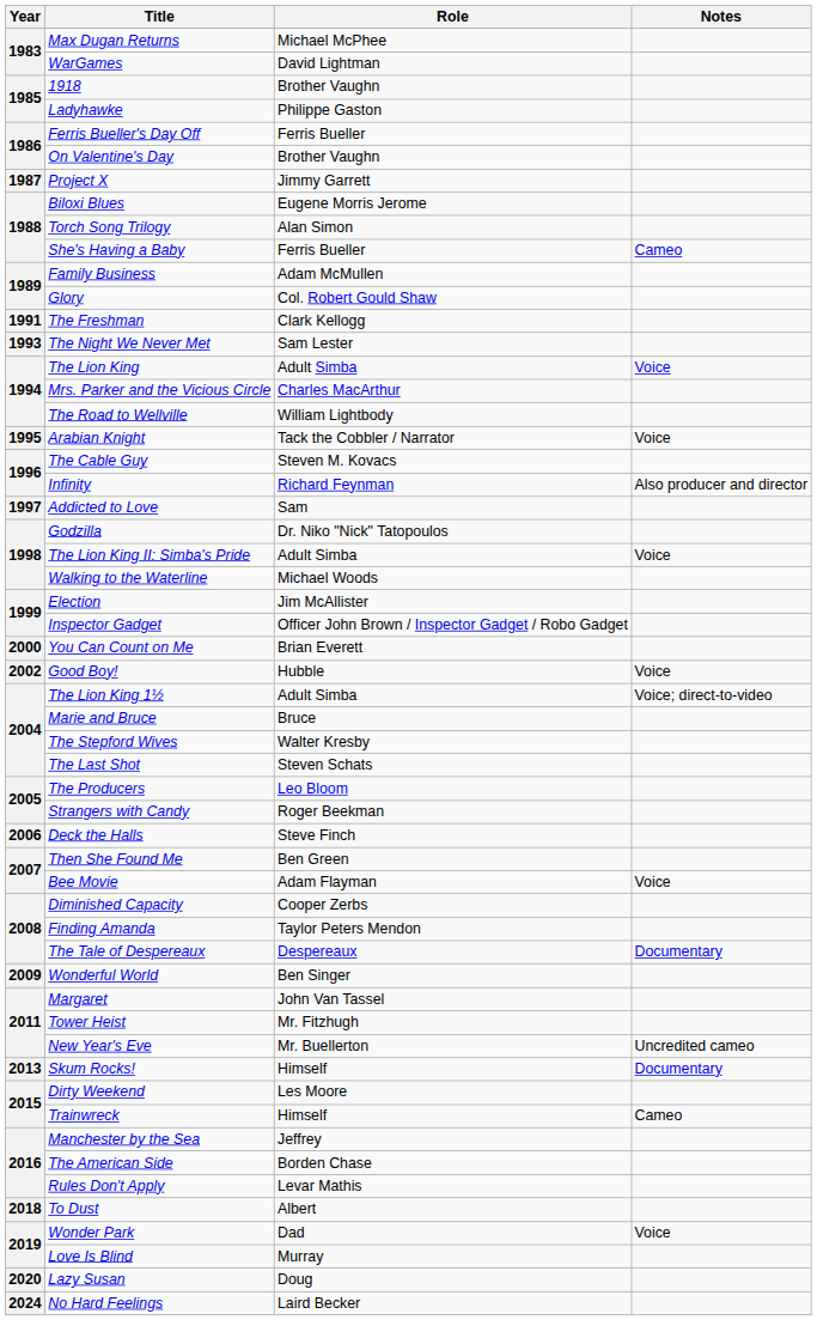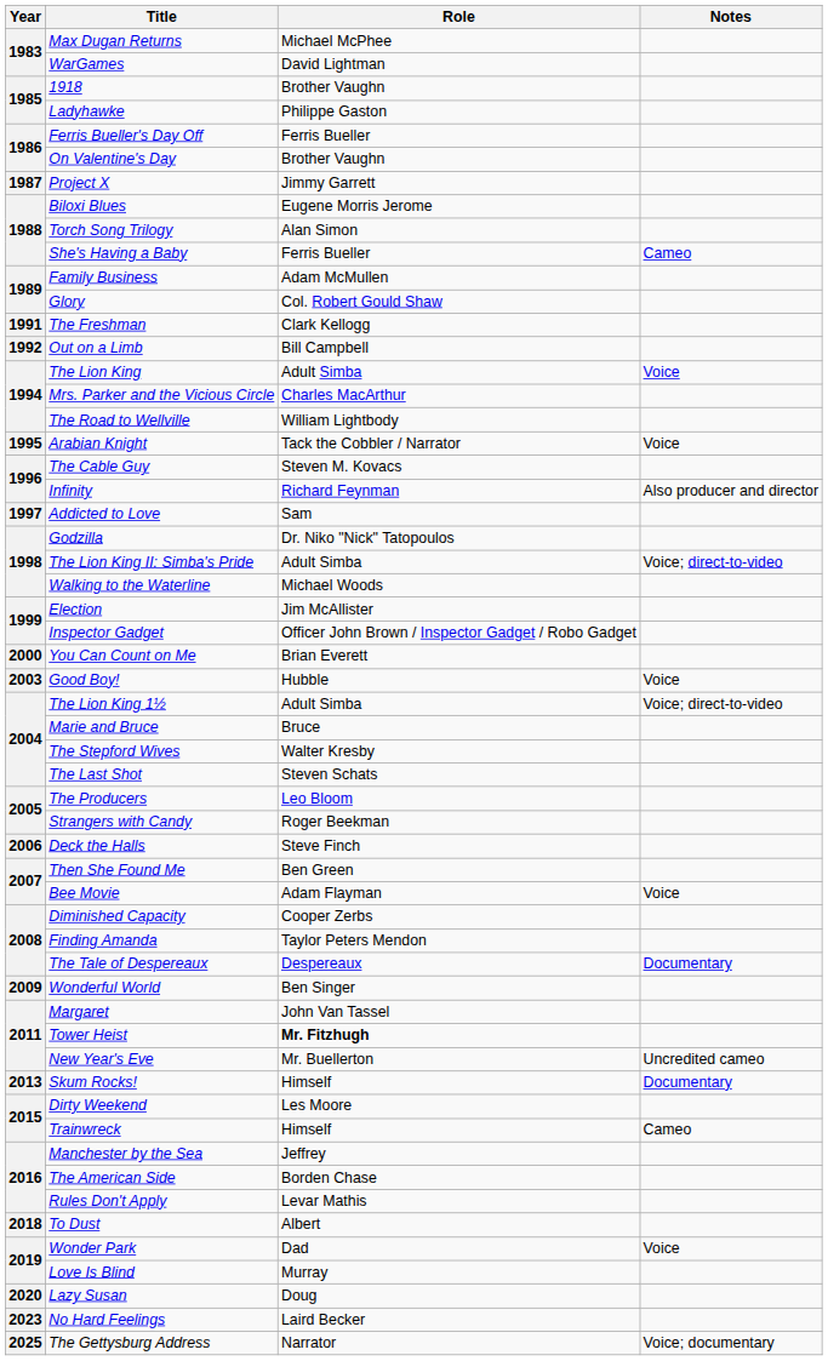 <table class="wikitable unsortable">
 <tr>
 <th>Year</th>
 <th>Title</th>
 <th>Role</th>
 <th>Notes</th>
 </tr>
 <tr>
 <th rowspan=2>1983</th>
 <td><em><a href='#'>Max Dugan Returns</a></em></td>
 <td>Michael McPhee</td>
 <td></td>
 </tr>
 <tr>
 <td><em><a href='#'>WarGames</a></em></td>
 <td>David Lightman</td>
 <td></td>
 </tr>
 <tr>
 <th rowspan=2>1985</th>
 <td><em><a href='#'>1918</a></em></td>
 <td>Brother Vaughn</td>
 <td></td>
 </tr>
 <tr>
 <td><em><a href='#'>Ladyhawke</a></em></td>
 <td>Philippe Gaston</td>
 <td></td>
 </tr>
 <tr>
 <th rowspan=2>1986</th>
 <td><em><a href='#'>Ferris Bueller's Day Off</a></em></td>
 <td>Ferris Bueller</td>
 <td></td>
 </tr>
 <tr>
 <td><em><a href='#'>On Valentine's Day</a></em></td>
 <td>Brother Vaughn</td>
 <td></td>
 </tr>
 <tr>
 <th>1987</th>
 <td><em><a href='#'>Project X</a></em></td>
 <td>Jimmy Garrett</td>
 <td></td>
 </tr>
 <tr>
 <th rowspan=3>1988</th>
 <td><em><a href='#'>Biloxi Blues</a></em></td>
 <td>Eugene Morris Jerome</td>
 <td></td>
 </tr>
 <tr>
 <td><em><a href='#'>Torch Song Trilogy</a></em></td>
 <td>Alan Simon</td>
 <td></td>
 </tr>
 <tr>
 <td><em><a href='#'>She's Having a Baby</a></em></td>
 <td>Ferris Bueller</td>
 <td><a href='#'>Cameo</a></td>
 </tr>
 <tr>
 <th rowspan=2>1989</th>
 <td><em><a href='#'>Family Business</a></em></td>
 <td>Adam McMullen</td>
 <td></td>
 </tr>
 <tr>
 <td><em><a href='#'>Glory</a></em></td>
 <td>Col. <a href='#'>Robert Gould Shaw</a></td>
 <td></td>
 </tr>
 <tr>
 <th>1991</th>
 <td><em><a href='#'>The Freshman</a></em></td>
 <td>Clark Kellogg</td>
 <td></td>
 </tr>
 <tr>
-<th>1993</th>
-<td><em><a href='#'>The Night We Never Met</a></em></td>
-<td>Sam Lester</td>
+<th>1992</th>
+<td><em><a href='#'>Out on a Limb</a></em></td>
+<td>Bill Campbell</td>
 <td></td>
 </tr>
 <tr>
 <th rowspan=3>1994</th>
 <td><em><a href='#'>The Lion King</a></em></td>
 <td>Adult <a href='#'>Simba</a></td>
 <td><a href='#'>Voice</a></td>
 </tr>
 <tr>
 <td><em><a href='#'>Mrs. Parker and the Vicious Circle</a></em></td>
 <td><a href='#'>Charles MacArthur</a></td>
 <td></td>
 </tr>
 <tr>
 <td><em><a href='#'>The Road to Wellville</a></em></td>
 <td>William Lightbody</td>
 <td></td>
 </tr>
 <tr>
 <th>1995</th>
 <td><em><a href='#'>Arabian Knight</a></em></td>
 <td>Tack the Cobbler / Narrator</td>
 <td>Voice</td>
 </tr>
 <tr>
 <th rowspan=2>1996</th>
 <td><em><a href='#'>The Cable Guy</a></em></td>
 <td>Steven M. Kovacs</td>
 <td></td>
 </tr>
 <tr>
 <td><em><a href='#'>Infinity</a></em></td>
 <td><a href='#'>Richard Feynman</a></td>
 <td>Also producer and director</td>
 </tr>
 <tr>
 <th>1997</th>
 <td><em><a href='#'>Addicted to Love</a></em></td>
 <td>Sam</td>
 <td></td>
 </tr>
 <tr>
 <th rowspan=3>1998</th>
 <td><em><a href='#'>Godzilla</a></em></td>
 <td>Dr. Niko "Nick" Tatopoulos</td>
 <td></td>
 </tr>
 <tr>
 <td><em><a href='#'>The Lion King II: Simba's Pride</a></em></td>
 <td>Adult Simba</td>
-<td>Voice</td>
+<td>Voice; <a href='#'>direct-to-video</a></td>
 </tr>
 <tr>
 <td><em><a href='#'>Walking to the Waterline</a></em></td>
 <td>Michael Woods</td>
 <td></td>
 </tr>
 <tr>
 <th rowspan=2>1999</th>
 <td><em><a href='#'>Election</a></em></td>
 <td>Jim McAllister</td>
 <td></td>
 </tr>
 <tr>
 <td><em><a href='#'>Inspector Gadget</a></em></td>
 <td>Officer John Brown / <a href='#'>Inspector Gadget</a> / Robo Gadget</td>
 <td></td>
 </tr>
 <tr>
 <th>2000</th>
 <td><em><a href='#'>You Can Count on Me</a></em></td>
 <td>Brian Everett</td>
 <td></td>
 </tr>
 <tr>
-<th>2002</th>
+<th>2003</th>
 <td><em><a href='#'>Good Boy!</a></em></td>
 <td>Hubble</td>
 <td>Voice</td>
 </tr>
 <tr>
 <th rowspan=4>2004</th>
 <td><em><a href='#'>The Lion King 1½</a></em></td>
 <td>Adult Simba</td>
 <td>Voice; direct-to-video</td>
 </tr>
 <tr>
 <td><em><a href='#'>Marie and Bruce</a></em></td>
 <td>Bruce</td>
 <td></td>
 </tr>
 <tr>
 <td><em><a href='#'>The Stepford Wives</a></em></td>
 <td>Walter Kresby</td>
 <td></td>
 </tr>
 <tr>
 <td><em><a href='#'>The Last Shot</a></em></td>
 <td>Steven Schats</td>
 <td></td>
 </tr>
 <tr>
 <th rowspan=2>2005</th>
 <td><em><a href='#'>The Producers</a></em></td>
 <td><a href='#'>Leo Bloom</a></td>
 <td></td>
 </tr>
 <tr>
 <td><em><a href='#'>Strangers with Candy</a></em></td>
 <td>Roger Beekman</td>
 <td></td>
 </tr>
 <tr>
 <th>2006</th>
 <td><em><a href='#'>Deck the Halls</a></em></td>
 <td>Steve Finch</td>
 <td></td>
 </tr>
 <tr>
 <th rowspan=2>2007</th>
 <td><em><a href='#'>Then She Found Me</a></em></td>
 <td>Ben Green</td>
 <td></td>
 </tr>
 <tr>
 <td><em><a href='#'>Bee Movie</a></em></td>
 <td>Adam Flayman</td>
 <td>Voice</td>
 </tr>
 <tr>
 <th rowspan=3>2008</th>
 <td><em><a href='#'>Diminished Capacity</a></em></td>
 <td>Cooper Zerbs</td>
 <td></td>
 </tr>
 <tr>
 <td><em><a href='#'>Finding Amanda</a></em></td>
 <td>Taylor Peters Mendon</td>
 <td></td>
 </tr>
 <tr>
 <td><em><a href='#'>The Tale of Despereaux</a></em></td>
 <td><a href='#'>Despereaux</a></td>
 <td><a href='#'>Documentary</a></td>
 </tr>
 <tr>
 <th>2009</th>
 <td><em><a href='#'>Wonderful World</a></em></td>
 <td>Ben Singer</td>
 <td></td>
 </tr>
 <tr>
 <th rowspan=3>2011</th>
 <td><em><a href='#'>Margaret</a></em></td>
 <td>John Van Tassel</td>
 <td></td>
 </tr>
 <tr>
 <td><em><a href='#'>Tower Heist</a></em></td>
-<td>Mr. Fitzhugh</td>
+<td><strong>Mr. Fitzhugh</strong></td>
 <td></td>
 </tr>
 <tr>
 <td><em><a href='#'>New Year's Eve</a></em></td>
 <td>Mr. Buellerton</td>
 <td>Uncredited cameo</td>
 </tr>
 <tr>
 <th>2013</th>
 <td><em><a href='#'>Skum Rocks!</a></em></td>
 <td>Himself</td>
 <td><a href='#'>Documentary</a></td>
 </tr>
 <tr>
 <th rowspan=2>2015</th>
 <td><em><a href='#'>Dirty Weekend</a></em></td>
 <td>Les Moore</td>
 <td></td>
 </tr>
 <tr>
 <td><em><a href='#'>Trainwreck</a></em></td>
 <td>Himself</td>
 <td>Cameo</td>
 </tr>
 <tr>
 <th rowspan=3>2016</th>
 <td><em><a href='#'>Manchester by the Sea</a></em></td>
 <td>Jeffrey</td>
 <td></td>
 </tr>
 <tr>
 <td><em><a href='#'>The American Side</a></em></td>
 <td>Borden Chase</td>
 <td></td>
 </tr>
 <tr>
 <td><em><a href='#'>Rules Don't Apply</a></em></td>
 <td>Levar Mathis</td>
 <td></td>
 </tr>
 <tr>
 <th>2018</th>
 <td><em><a href='#'>To Dust</a></em></td>
 <td>Albert</td>
 <td></td>
 </tr>
 <tr>
 <th rowspan=2>2019</th>
 <td><em><a href='#'>Wonder Park</a></em></td>
 <td>Dad</td>
 <td>Voice</td>
 </tr>
 <tr>
 <td><em><a href='#'>Love Is Blind</a></em></td>
 <td>Murray</td>
 <td></td>
 </tr>
 <tr>
 <th>2020</th>
 <td><em><a href='#'>Lazy Susan</a></em></td>
 <td>Doug</td>
 <td></td>
 </tr>
 <tr>
-<th>2024</th>
+<th>2023</th>
 <td><em><a href='#'>No Hard Feelings</a></em></td>
 <td>Laird Becker</td>
 <td></td>
 </tr>
+<tr>
+<th>2025</th>
+<td><em>The Gettysburg Address</em></td>
+<td>Narrator</td>
+<td>Voice; documentary</td>
+</tr>
 </table>
